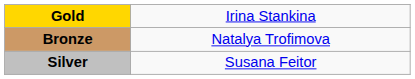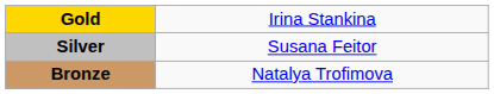 <table class="wikitable" style="text-align:center; " width="35%">
 <tr>
 <td bgcolor="gold"><strong>Gold</strong></td>
 <td><a href='#'>Irina Stankina</a><br>  <small><em></em></small></td>
 </tr>
 <tr>
+<td bgcolor="silver"><strong>Silver</strong></td>
+<td><a href='#'>Susana Feitor</a><br>  <small><em></em></small></td>
+</tr>
+<tr>
 <td bgcolor="CC9966"><strong>Bronze</strong></td>
 <td><a href='#'>Natalya Trofimova</a><br>  <small><em></em></small></td>
 </tr>
-<tr>
-<td bgcolor="silver"><strong>Silver</strong></td>
-<td><a href='#'>Susana Feitor</a><br>  <small><em></em></small></td>
-</tr>
 </table>
